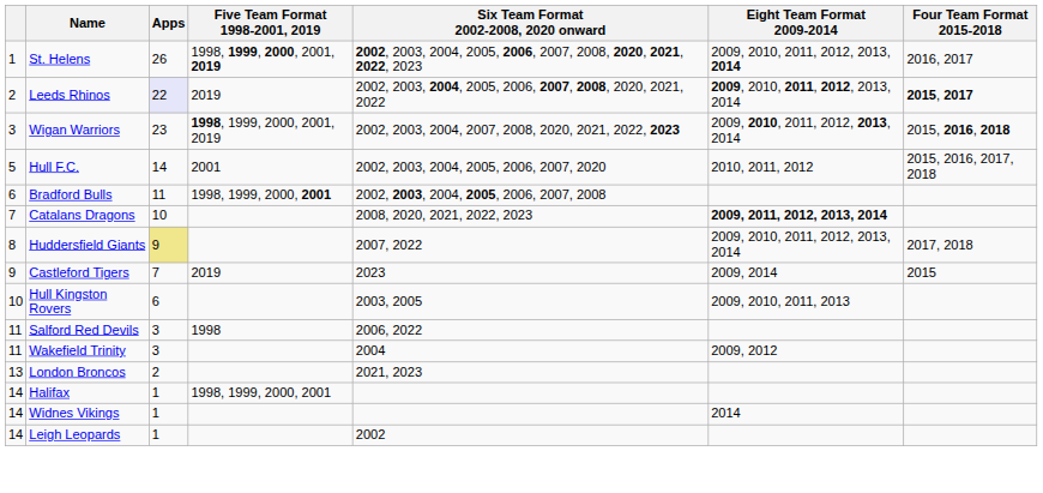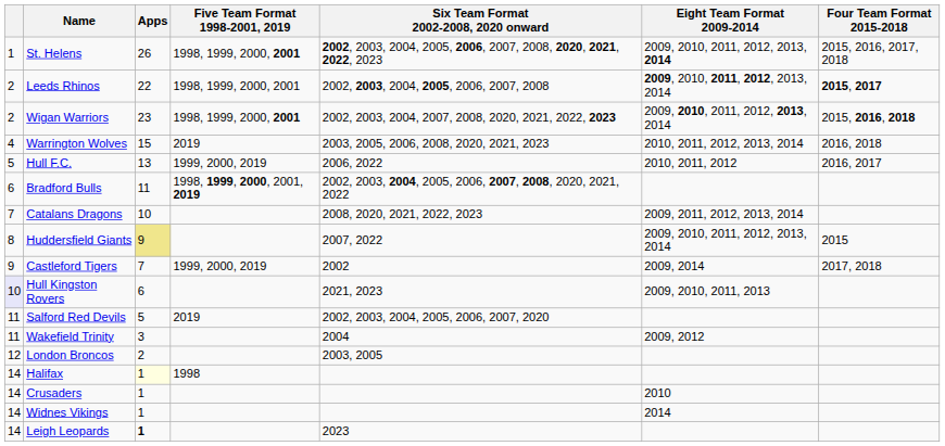 <table class="wikitable">
 <tr>
 <th></th>
 <th>Name</th>
 <th>Apps</th>
 <th>Five Team Format <br>1998-2001, 2019</th>
 <th>Six Team Format<br> 2002-2008, 2020 onward</th>
 <th>Eight Team Format <br>2009-2014</th>
 <th>Four Team Format <br>2015-2018</th>
 </tr>
 <tr>
 <td>1</td>
 <td> <a href='#'>St. Helens</a></td>
 <td>26</td>
-<td>1998, <strong>1999</strong>, <strong>2000</strong>, 2001, <strong>2019</strong></td>
+<td>1998, 1999, 2000, <strong>2001</strong></td>
 <td><strong>2002</strong>, 2003, 2004, 2005, <strong>2006</strong>, 2007, 2008, <strong>2020</strong>, <strong>2021</strong>, <strong>2022</strong>, 2023</td>
 <td>2009, 2010, 2011, 2012, 2013, <strong>2014</strong></td>
-<td>2016, 2017</td>
+<td>2015, 2016, 2017, 2018</td>
 </tr>
 <tr>
 <td>2</td>
 <td> <a href='#'>Leeds Rhinos</a></td>
-<td style="background: lavender;">22</td>
-<td>2019</td>
-<td>2002, 2003, <strong>2004</strong>, 2005, 2006, <strong>2007</strong>, <strong>2008</strong>, 2020, 2021, 2022</td>
+<td>22</td>
+<td>1998, 1999, 2000, 2001</td>
+<td>2002, <strong>2003</strong>, 2004, <strong>2005</strong>, 2006, 2007, 2008</td>
 <td><strong>2009</strong>, 2010, <strong>2011</strong>, <strong>2012</strong>, 2013, 2014</td>
 <td><strong>2015</strong>, <strong>2017</strong></td>
 </tr>
 <tr>
-<td>3</td>
+<td>2</td>
 <td> <a href='#'>Wigan Warriors</a></td>
 <td>23</td>
-<td><strong>1998</strong>, 1999, 2000, 2001, 2019</td>
+<td>1998, 1999, 2000, <strong>2001</strong></td>
 <td>2002, 2003, 2004, 2007, 2008, 2020, 2021, 2022, <strong>2023</strong></td>
 <td>2009, <strong>2010</strong>, 2011, 2012, <strong>2013</strong>, 2014</td>
 <td>2015, <strong>2016</strong>, <strong>2018</strong></td>
 </tr>
 <tr>
+<td>4</td>
+<td> <a href='#'>Warrington Wolves</a></td>
+<td>15</td>
+<td>2019</td>
+<td>2003, 2005, 2006, 2008, 2020, 2021, 2023</td>
+<td>2010, 2011, 2012, 2013, 2014</td>
+<td>2016, 2018</td>
+</tr>
+<tr>
 <td>5</td>
 <td> <a href='#'>Hull F.C.</a></td>
-<td>14</td>
-<td>2001</td>
-<td>2002, 2003, 2004, 2005, 2006, 2007, 2020</td>
+<td>13</td>
+<td>1999, 2000, 2019</td>
+<td>2006, 2022</td>
 <td>2010, 2011, 2012</td>
-<td>2015, 2016, 2017, 2018</td>
+<td>2016, 2017</td>
 </tr>
 <tr>
 <td>6</td>
 <td> <a href='#'>Bradford Bulls</a></td>
 <td>11</td>
-<td>1998, 1999, 2000, <strong>2001</strong></td>
-<td>2002, <strong>2003</strong>, 2004, <strong>2005</strong>, 2006, 2007, 2008</td>
+<td>1998, <strong>1999</strong>, <strong>2000</strong>, 2001, <strong>2019</strong></td>
+<td>2002, 2003, <strong>2004</strong>, 2005, 2006, <strong>2007</strong>, <strong>2008</strong>, 2020, 2021, 2022</td>
 <td></td>
 <td></td>
 </tr>
 <tr>
 <td>7</td>
 <td> <a href='#'>Catalans Dragons</a></td>
 <td>10</td>
 <td></td>
 <td>2008, 2020, 2021, 2022, 2023</td>
-<td><strong>2009, 2011, 2012, 2013, 2014</strong></td>
+<td>2009, 2011, 2012, 2013, 2014</td>
 <td></td>
 </tr>
 <tr>
 <td>8</td>
 <td> <a href='#'>Huddersfield Giants</a></td>
 <td style="background: khaki;">9</td>
 <td></td>
 <td>2007, 2022</td>
 <td>2009, 2010, 2011, 2012, 2013, 2014</td>
-<td>2017, 2018</td>
+<td>2015</td>
 </tr>
 <tr>
 <td>9</td>
 <td> <a href='#'>Castleford Tigers</a></td>
 <td>7</td>
-<td>2019</td>
-<td>2023</td>
+<td>1999, 2000, 2019</td>
+<td>2002</td>
 <td>2009, 2014</td>
-<td>2015</td>
+<td>2017, 2018</td>
 </tr>
 <tr>
-<td>10</td>
+<td style="background: lavender;">10</td>
 <td> <a href='#'>Hull Kingston Rovers</a></td>
 <td>6</td>
 <td></td>
-<td>2003, 2005</td>
+<td>2021, 2023</td>
 <td>2009, 2010, 2011, 2013</td>
 <td></td>
 </tr>
 <tr>
 <td>11</td>
 <td> <a href='#'>Salford Red Devils</a></td>
-<td>3</td>
-<td>1998</td>
-<td>2006, 2022</td>
+<td>5</td>
+<td>2019</td>
+<td>2002, 2003, 2004, 2005, 2006, 2007, 2020</td>
 <td></td>
 <td></td>
 </tr>
 <tr>
 <td>11</td>
 <td> <a href='#'>Wakefield Trinity</a></td>
 <td>3</td>
 <td></td>
 <td>2004</td>
 <td>2009, 2012</td>
 <td></td>
 </tr>
 <tr>
-<td>13</td>
+<td>12</td>
 <td> <a href='#'>London Broncos</a></td>
 <td>2</td>
 <td></td>
-<td>2021, 2023</td>
+<td>2003, 2005</td>
 <td></td>
 <td></td>
 </tr>
 <tr>
 <td>14</td>
 <td> <a href='#'>Halifax</a></td>
-<td>1</td>
-<td>1998, 1999, 2000, 2001</td>
+<td style="background: lightyellow;">1</td>
+<td>1998</td>
 <td></td>
 <td></td>
+<td></td>
+</tr>
+<tr>
+<td>14</td>
+<td> <a href='#'>Crusaders</a></td>
+<td>1</td>
+<td></td>
+<td></td>
+<td>2010</td>
 <td></td>
 </tr>
 <tr>
 <td>14</td>
 <td> <a href='#'>Widnes Vikings</a></td>
 <td>1</td>
 <td></td>
 <td></td>
 <td>2014</td>
 <td></td>
 </tr>
 <tr>
 <td>14</td>
 <td> <a href='#'>Leigh Leopards</a></td>
-<td>1</td>
+<td><strong>1</strong></td>
 <td></td>
-<td>2002</td>
+<td>2023</td>
 <td></td>
 </tr>
 </table>
